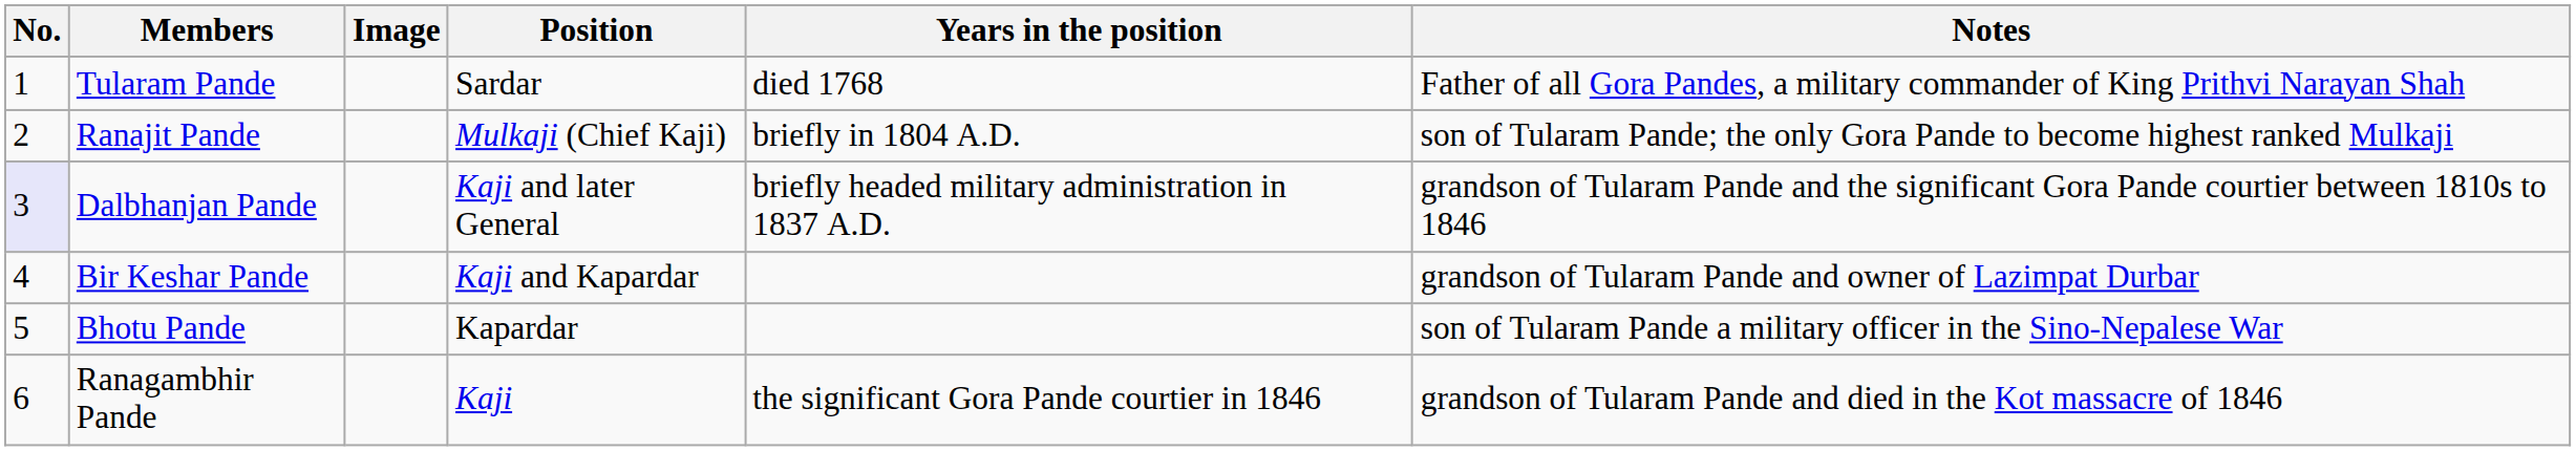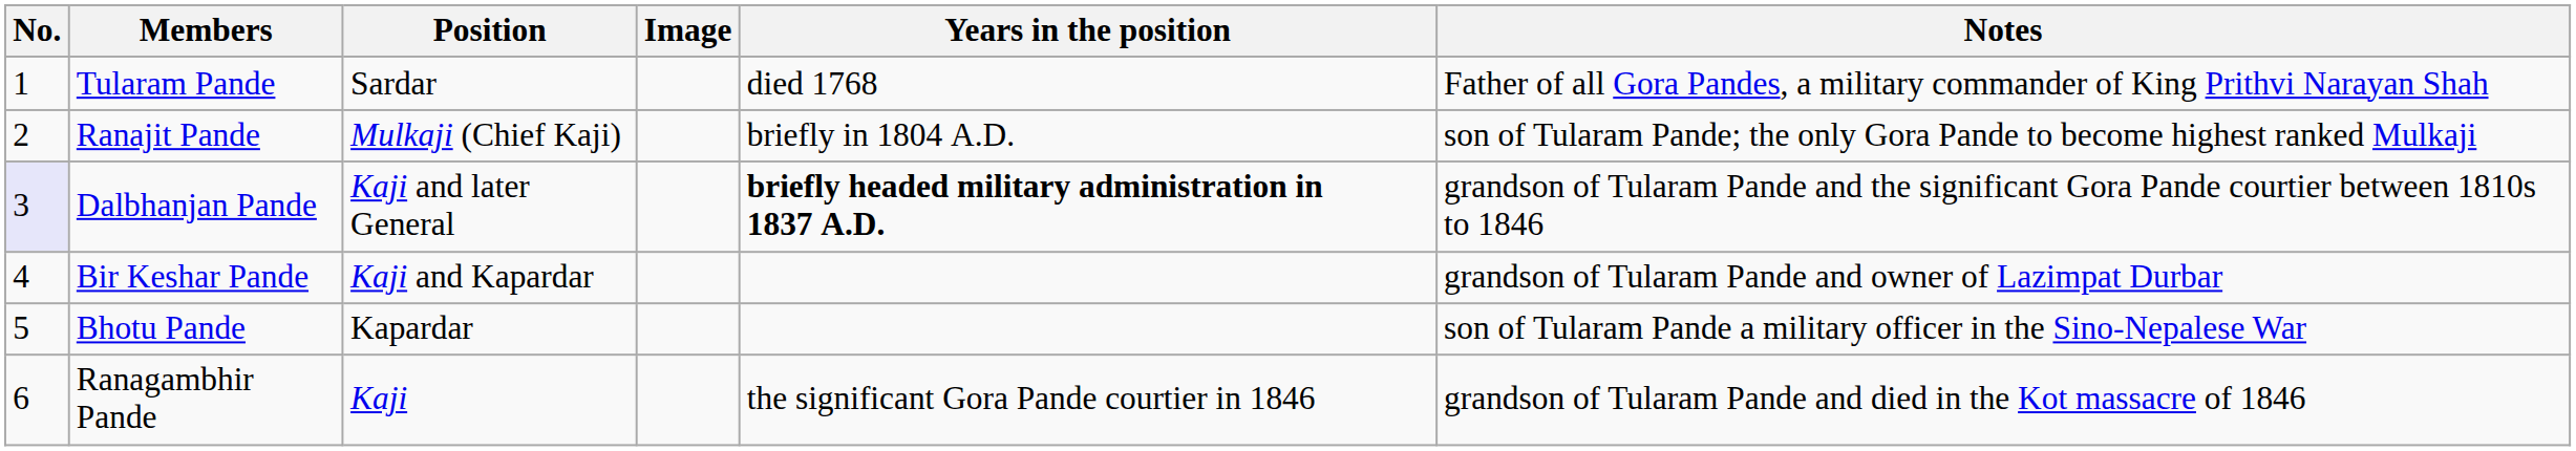 <table class="wikitable sortable">
 <tr>
 <th>No.</th>
 <th>Members</th>
+<th>Position</th>
 <th>Image</th>
-<th>Position</th>
 <th>Years in the position</th>
 <th>Notes</th>
 </tr>
 <tr>
 <td>1</td>
 <td><a href='#'>Tularam Pande</a></td>
+<td>Sardar</td>
 <td></td>
-<td>Sardar</td>
 <td>died 1768</td>
 <td>Father of all <a href='#'>Gora Pandes</a>, a military commander of King <a href='#'>Prithvi Narayan Shah</a></td>
 </tr>
 <tr>
 <td>2</td>
 <td><a href='#'>Ranajit Pande</a></td>
+<td><em><a href='#'>Mulkaji</a></em> (Chief Kaji)</td>
 <td></td>
-<td><em><a href='#'>Mulkaji</a></em> (Chief Kaji)</td>
 <td>briefly in 1804 A.D.</td>
 <td>son of Tularam Pande; the only Gora Pande to become highest ranked <a href='#'>Mulkaji</a></td>
 </tr>
 <tr>
 <td style="background: lavender;">3</td>
 <td><a href='#'>Dalbhanjan Pande</a></td>
+<td><em><a href='#'>Kaji</a></em> and later General</td>
 <td></td>
-<td><em><a href='#'>Kaji</a></em> and later General</td>
-<td>briefly headed military administration in 1837 A.D.</td>
+<td><strong>briefly headed military administration in 1837 A.D.</strong></td>
 <td>grandson of Tularam Pande and the significant Gora Pande courtier between 1810s to 1846</td>
 </tr>
 <tr>
 <td>4</td>
 <td><a href='#'>Bir Keshar Pande</a></td>
+<td><em><a href='#'>Kaji</a></em> and Kapardar</td>
 <td></td>
-<td><em><a href='#'>Kaji</a></em> and Kapardar</td>
 <td></td>
 <td>grandson of Tularam Pande and owner of <a href='#'>Lazimpat Durbar</a></td>
 </tr>
 <tr>
 <td>5</td>
 <td><a href='#'>Bhotu Pande</a></td>
+<td>Kapardar</td>
 <td></td>
-<td>Kapardar</td>
 <td></td>
 <td>son of Tularam Pande a military officer in the <a href='#'>Sino-Nepalese War</a></td>
 </tr>
 <tr>
 <td>6</td>
 <td>Ranagambhir Pande</td>
+<td><em><a href='#'>Kaji</a></em></td>
 <td></td>
-<td><em><a href='#'>Kaji</a></em></td>
 <td>the significant Gora Pande courtier in 1846</td>
 <td>grandson of Tularam Pande and died in the <a href='#'>Kot massacre</a> of 1846</td>
 </tr>
 </table>
